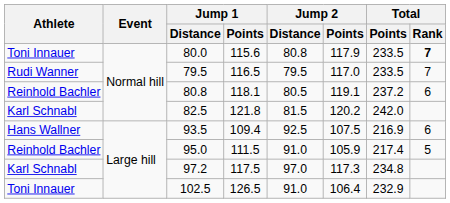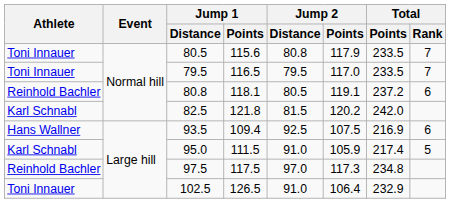 <table class="wikitable" style="font-size:90%">
 <tr>
 <th rowspan="2">Athlete</th>
 <th rowspan="2">Event</th>
 <th colspan="2">Jump 1</th>
 <th colspan="2">Jump 2</th>
 <th colspan="2">Total</th>
 </tr>
 <tr>
 <th>Distance</th>
 <th>Points</th>
 <th>Distance</th>
 <th>Points</th>
 <th>Points</th>
 <th>Rank</th>
 </tr>
 <tr>
 <td><a href='#'>Toni Innauer</a></td>
 <td rowspan="4">Normal hill</td>
-<td align="center">80.0</td>
+<td align="center">80.5</td>
 <td align="center">115.6</td>
 <td align="center">80.8</td>
 <td align="center">117.9</td>
 <td align="center">233.5</td>
-<td align="center"><strong>7</strong></td>
+<td align="center">7</td>
 </tr>
 <tr>
-<td><a href='#'>Rudi Wanner</a></td>
+<td><a href='#'>Toni Innauer</a></td>
 <td align="center">79.5</td>
 <td align="center">116.5</td>
 <td align="center">79.5</td>
 <td align="center">117.0</td>
 <td align="center">233.5</td>
 <td align="center">7</td>
 </tr>
 <tr>
 <td><a href='#'>Reinhold Bachler</a></td>
 <td align="center">80.8</td>
 <td align="center">118.1</td>
 <td align="center">80.5</td>
 <td align="center">119.1</td>
 <td align="center">237.2</td>
 <td align="center">6</td>
 </tr>
 <tr>
 <td><a href='#'>Karl Schnabl</a></td>
 <td align="center">82.5</td>
 <td align="center">121.8</td>
 <td align="center">81.5</td>
 <td align="center">120.2</td>
 <td align="center">242.0</td>
 <td align="center"></td>
 </tr>
 <tr>
 <td><a href='#'>Hans Wallner</a></td>
 <td rowspan="4">Large hill</td>
 <td align="center">93.5</td>
 <td align="center">109.4</td>
 <td align="center">92.5</td>
 <td align="center">107.5</td>
 <td align="center">216.9</td>
 <td align="center">6</td>
 </tr>
 <tr>
-<td><a href='#'>Reinhold Bachler</a></td>
+<td><a href='#'>Karl Schnabl</a></td>
 <td align="center">95.0</td>
 <td align="center">111.5</td>
 <td align="center">91.0</td>
 <td align="center">105.9</td>
 <td align="center">217.4</td>
 <td align="center">5</td>
 </tr>
 <tr>
-<td><a href='#'>Karl Schnabl</a></td>
-<td align="center">97.2</td>
+<td><a href='#'>Reinhold Bachler</a></td>
+<td align="center">97.5</td>
 <td align="center">117.5</td>
 <td align="center">97.0</td>
 <td align="center">117.3</td>
 <td align="center">234.8</td>
 <td align="center"></td>
 </tr>
 <tr>
 <td><a href='#'>Toni Innauer</a></td>
 <td align="center">102.5</td>
 <td align="center">126.5</td>
 <td align="center">91.0</td>
 <td align="center">106.4</td>
 <td align="center">232.9</td>
 <td align="center"></td>
 </tr>
 </table>
